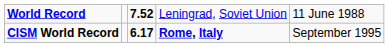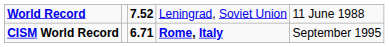 <table class="wikitable">
 <tr>
 <td><strong><a href='#'>World Record</a></strong></td>
 <td></td>
 <td><strong>7.52</strong></td>
 <td><a href='#'>Leningrad</a>, <a href='#'>Soviet Union</a></td>
 <td>11 June 1988</td>
 </tr>
 <tr>
 <td><strong><a href='#'>CISM</a> World Record</strong></td>
 <td></td>
-<td><strong>6.17</strong></td>
+<td><strong>6.71</strong></td>
 <td><strong><a href='#'>Rome</a>, <a href='#'>Italy</a></strong></td>
 <td>September 1995</td>
 </tr>
 </table>
